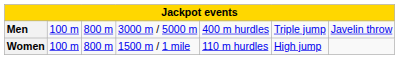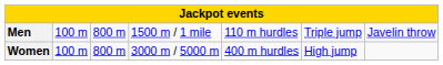 <table class=wikitable>
 <tr>
 <td colspan=7 bgcolor=gold align=center><strong>Jackpot events</strong></td>
 </tr>
 <tr>
 <td bgcolor=#F2F2F2><strong>Men</strong></td>
 <td><a href='#'>100 m</a></td>
 <td><a href='#'>800 m</a></td>
-<td><a href='#'>3000 m</a> / <a href='#'>5000 m</a></td>
-<td><a href='#'>400 m hurdles</a></td>
+<td><a href='#'>1500 m</a> / <a href='#'>1 mile</a></td>
+<td><a href='#'>110 m hurdles</a></td>
 <td><a href='#'>Triple jump</a></td>
 <td><a href='#'>Javelin throw</a></td>
 </tr>
 <tr>
 <td bgcolor=#F2F2F2><strong>Women</strong></td>
 <td><a href='#'>100 m</a></td>
 <td><a href='#'>800 m</a></td>
-<td><a href='#'>1500 m</a> / <a href='#'>1 mile</a></td>
-<td><a href='#'>110 m hurdles</a></td>
+<td><a href='#'>3000 m</a> / <a href='#'>5000 m</a></td>
+<td><a href='#'>400 m hurdles</a></td>
 <td><a href='#'>High jump</a></td>
 <td></td>
 </tr>
 </table>
